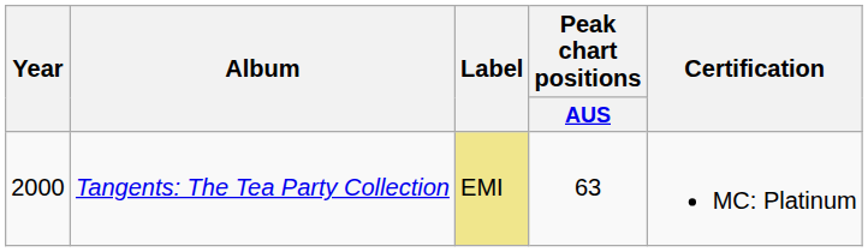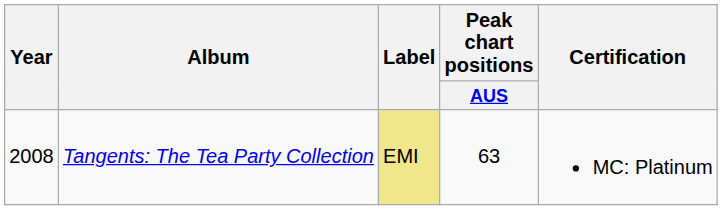 <table class="wikitable">
 <tr>
 <th align="center" rowspan="2">Year</th>
 <th align="center" rowspan="2">Album</th>
 <th align="center" rowspan="2">Label</th>
 <th align="center">Peak chart positions</th>
 <th align="center" rowspan="2">Certification</th>
 </tr>
 <tr>
 <th scope="col" style="width:3em;font-size:90%"><a href='#'>AUS</a><br></th>
 </tr>
 <tr>
-<td>2000</td>
+<td>2008</td>
 <td><em><a href='#'>Tangents: The Tea Party Collection</a></em></td>
 <td style="background: khaki;">EMI</td>
 <td align="center">63</td>
 <td><br><ul><li>MC: Platinum</li></ul></td>
 </tr>
 </table>
